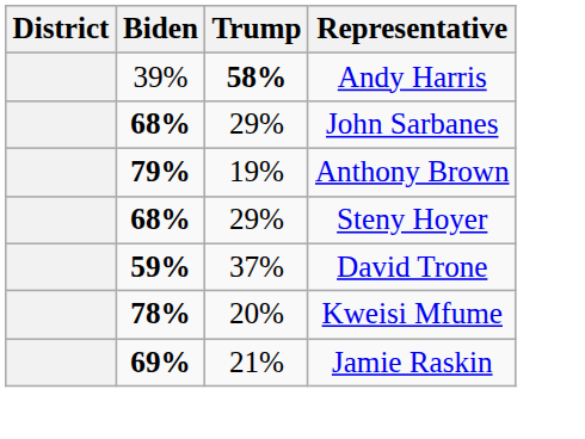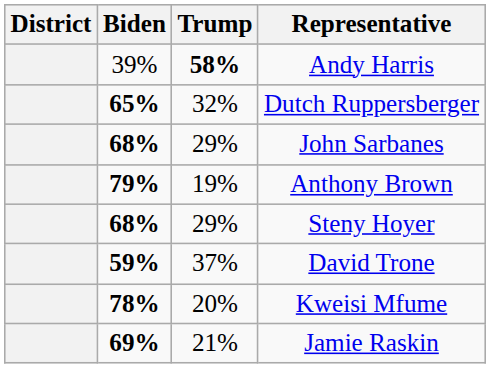 <table class=wikitable>
 <tr>
 <th>District</th>
 <th>Biden</th>
 <th>Trump</th>
 <th>Representative</th>
 </tr>
 <tr align=center>
 <th></th>
 <td>39%</td>
 <td><strong>58%</strong></td>
 <td><a href='#'>Andy Harris</a></td>
+</tr>
+<tr align=center>
+<th></th>
+<td><strong>65%</strong></td>
+<td>32%</td>
+<td><a href='#'>Dutch Ruppersberger</a></td>
 </tr>
 <tr align=center>
 <th></th>
 <td><strong>68%</strong></td>
 <td>29%</td>
 <td><a href='#'>John Sarbanes</a></td>
 </tr>
 <tr align=center>
 <th></th>
 <td><strong>79%</strong></td>
 <td>19%</td>
 <td><a href='#'>Anthony Brown</a></td>
 </tr>
 <tr align=center>
 <th></th>
 <td><strong>68%</strong></td>
 <td>29%</td>
 <td><a href='#'>Steny Hoyer</a></td>
 </tr>
 <tr align=center>
 <th></th>
 <td><strong>59%</strong></td>
 <td>37%</td>
 <td><a href='#'>David Trone</a></td>
 </tr>
 <tr align=center>
 <th></th>
 <td><strong>78%</strong></td>
 <td>20%</td>
 <td><a href='#'>Kweisi Mfume</a></td>
 </tr>
 <tr align=center>
 <th></th>
 <td><strong>69%</strong></td>
 <td>21%</td>
 <td><a href='#'>Jamie Raskin</a></td>
 </tr>
 </table>
